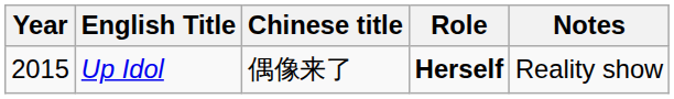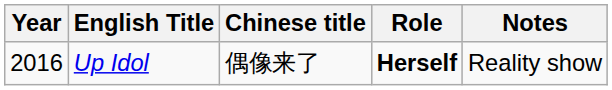 <table class="wikitable sortable">
 <tr>
 <th>Year</th>
 <th>English Title</th>
 <th>Chinese title</th>
 <th>Role</th>
 <th class="unsortable">Notes</th>
 </tr>
 <tr>
-<td>2015</td>
+<td>2016</td>
 <td><em><a href='#'>Up Idol</a></em></td>
 <td>偶像来了</td>
 <td><strong>Herself</strong></td>
 <td>Reality show</td>
 </tr>
 </table>
